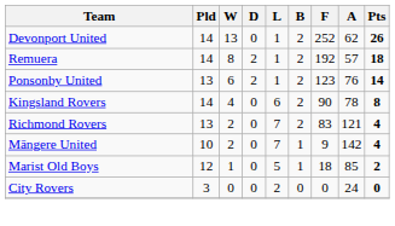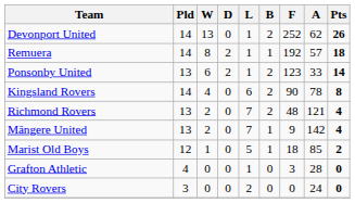 <table class="wikitable" style="text-align:center;">
 <tr>
 <th width=215>Team</th>
 <th width=20 abbr="Played">Pld</th>
 <th width=20 abbr="Won">W</th>
 <th width=20 abbr="Drawn">D</th>
 <th width=20 abbr="Lost">L</th>
 <th width=20 abbr="Bye">B</th>
 <th width=20 abbr="For">F</th>
 <th width=20 abbr="Against">A</th>
 <th width=20 abbr="Points">Pts</th>
 </tr>
 <tr>
 <td style="text-align:left;"><a href='#'>Devonport United</a></td>
 <td>14</td>
 <td>13</td>
 <td>0</td>
 <td>1</td>
 <td>2</td>
 <td>252</td>
 <td>62</td>
 <td><strong>26</strong></td>
 </tr>
 <tr>
 <td style="text-align:left;"><a href='#'>Remuera</a></td>
 <td>14</td>
 <td>8</td>
 <td>2</td>
 <td>1</td>
-<td>2</td>
+<td>1</td>
 <td>192</td>
 <td>57</td>
 <td><strong>18</strong></td>
 </tr>
 <tr>
 <td style="text-align:left;"><a href='#'>Ponsonby United</a></td>
 <td>13</td>
 <td>6</td>
 <td>2</td>
 <td>1</td>
 <td>2</td>
 <td>123</td>
-<td>76</td>
+<td>33</td>
 <td><strong>14</strong></td>
 </tr>
 <tr>
 <td style="text-align:left;"><a href='#'>Kingsland Rovers</a></td>
 <td>14</td>
 <td>4</td>
 <td>0</td>
 <td>6</td>
 <td>2</td>
 <td>90</td>
 <td>78</td>
 <td><strong>8</strong></td>
 </tr>
 <tr>
 <td style="text-align:left;"><a href='#'>Richmond Rovers</a></td>
 <td>13</td>
 <td>2</td>
 <td>0</td>
 <td>7</td>
 <td>2</td>
-<td>83</td>
+<td>48</td>
 <td>121</td>
 <td><strong>4</strong></td>
 </tr>
 <tr>
 <td style="text-align:left;"><a href='#'>Māngere United</a></td>
-<td>10</td>
+<td>13</td>
 <td>2</td>
 <td>0</td>
 <td>7</td>
 <td>1</td>
 <td>9</td>
 <td>142</td>
 <td><strong>4</strong></td>
 </tr>
 <tr>
 <td style="text-align:left;"><a href='#'>Marist Old Boys</a></td>
 <td>12</td>
 <td>1</td>
 <td>0</td>
 <td>5</td>
 <td>1</td>
 <td>18</td>
 <td>85</td>
 <td><strong>2</strong></td>
 </tr>
 <tr>
+<td style="text-align:left;"><a href='#'>Grafton Athletic</a></td>
+<td>4</td>
+<td>0</td>
+<td>0</td>
+<td>1</td>
+<td>0</td>
+<td>3</td>
+<td>28</td>
+<td><strong>0</strong></td>
+</tr>
+<tr>
 <td style="text-align:left;"><a href='#'>City Rovers</a></td>
 <td>3</td>
 <td>0</td>
 <td>0</td>
 <td>2</td>
 <td>0</td>
 <td>0</td>
 <td>24</td>
 <td><strong>0</strong></td>
 </tr>
 <tr>
 </tr>
 </table>
